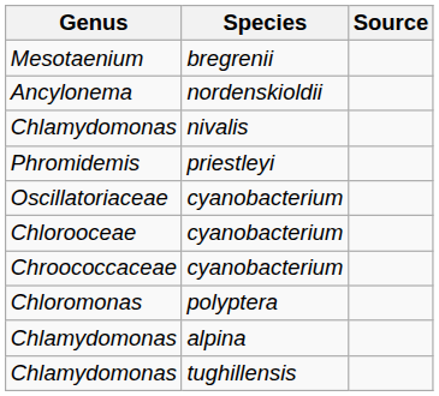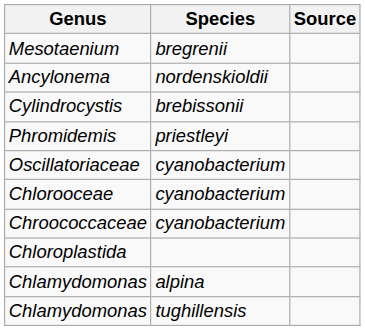 <table class="wikitable">
 <tr>
 <th>Genus</th>
 <th>Species</th>
 <th>Source</th>
 </tr>
 <tr>
 <td><em>Mesotaenium</em></td>
 <td><em>bregrenii</em></td>
 <td></td>
 </tr>
 <tr>
 <td><em>Ancylonema</em></td>
 <td><em>nordenskioldii</em></td>
 <td></td>
 </tr>
 <tr>
-<td><em>Chlamydomonas</em></td>
-<td><em>nivalis</em></td>
+<td><em>Cylindrocystis</em></td>
+<td><em>brebissonii</em></td>
 <td></td>
 </tr>
 <tr>
 <td><em>Phromidemis</em></td>
 <td><em>priestleyi</em></td>
 <td></td>
 </tr>
 <tr>
 <td><em>Oscillatoriaceae</em></td>
 <td><em>cyanobacterium</em></td>
 <td></td>
 </tr>
 <tr>
 <td><em>Chlorooceae</em></td>
 <td><em>cyanobacterium</em></td>
 <td></td>
 </tr>
 <tr>
 <td><em>Chroococcaceae</em></td>
 <td><em>cyanobacterium</em></td>
 <td></td>
 </tr>
 <tr>
-<td><em>Chloromonas</em></td>
-<td><em>polyptera</em></td>
+<td><em>Chloroplastida</em></td>
+<td></td>
 <td></td>
 </tr>
 <tr>
 <td><em>Chlamydomonas</em></td>
 <td><em>alpina</em></td>
 <td></td>
 </tr>
 <tr>
 <td><em>Chlamydomonas</em></td>
 <td><em>tughillensis</em></td>
 <td></td>
 </tr>
 </table>
